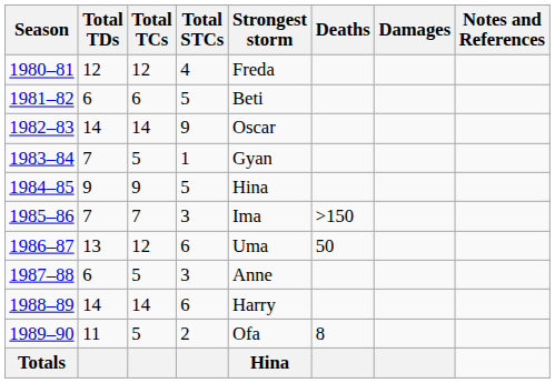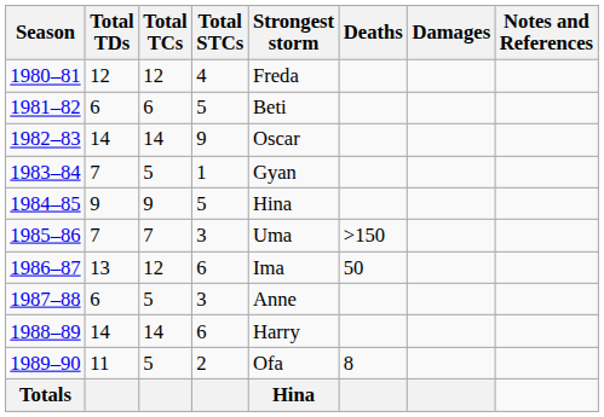 <table class="wikitable sortable">
 <tr>
 <th>Season</th>
 <th>Total<br>TDs</th>
 <th>Total<br>TCs</th>
 <th>Total<br>STCs</th>
 <th>Strongest<br>storm</th>
 <th>Deaths</th>
 <th>Damages</th>
 <th>Notes and<br>References</th>
 </tr>
 <tr>
 <td><a href='#'>1980–81</a></td>
 <td>12</td>
 <td>12</td>
 <td>4</td>
 <td>  Freda</td>
 <td></td>
 <td></td>
 <td></td>
 </tr>
 <tr>
 <td><a href='#'>1981–82</a></td>
 <td>6</td>
 <td>6</td>
 <td>5</td>
 <td> Beti</td>
 <td></td>
 <td></td>
 <td></td>
 </tr>
 <tr>
 <td><a href='#'>1982–83</a></td>
 <td>14</td>
 <td>14</td>
 <td>9</td>
 <td> Oscar</td>
 <td></td>
 <td></td>
 <td></td>
 </tr>
 <tr>
 <td><a href='#'>1983–84</a></td>
 <td>7</td>
 <td>5</td>
 <td>1</td>
 <td> Gyan</td>
 <td></td>
 <td></td>
 <td></td>
 </tr>
 <tr>
 <td><a href='#'>1984–85</a></td>
 <td>9</td>
 <td>9</td>
 <td>5</td>
 <td> Hina</td>
 <td></td>
 <td></td>
 <td></td>
 </tr>
 <tr>
 <td><a href='#'>1985–86</a></td>
 <td>7</td>
 <td>7</td>
 <td>3</td>
-<td> Ima</td>
+<td> Uma</td>
 <td>>150</td>
 <td></td>
 <td></td>
 </tr>
 <tr>
 <td><a href='#'>1986–87</a></td>
 <td>13</td>
 <td>12</td>
 <td>6</td>
-<td> Uma</td>
+<td> Ima</td>
 <td>50</td>
 <td></td>
 <td></td>
 </tr>
 <tr>
 <td><a href='#'>1987–88</a></td>
 <td>6</td>
 <td>5</td>
 <td>3</td>
 <td> Anne</td>
 <td></td>
 <td></td>
 <td></td>
 </tr>
 <tr>
 <td><a href='#'>1988–89</a></td>
 <td>14</td>
 <td>14</td>
 <td>6</td>
 <td> Harry</td>
 <td></td>
 <td></td>
 <td></td>
 </tr>
 <tr>
 <td><a href='#'>1989–90</a></td>
 <td>11</td>
 <td>5</td>
 <td>2</td>
 <td> Ofa</td>
 <td>8</td>
 <td></td>
 <td></td>
 </tr>
 <tr>
 <th>Totals</th>
 <th></th>
 <th></th>
 <th></th>
 <th>Hina</th>
 <th></th>
 <th></th>
 </tr>
 </table>
